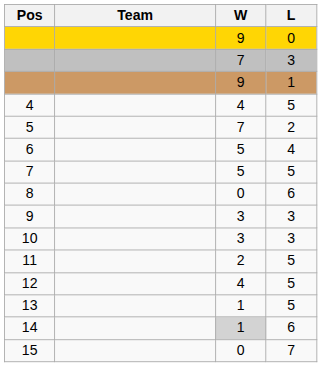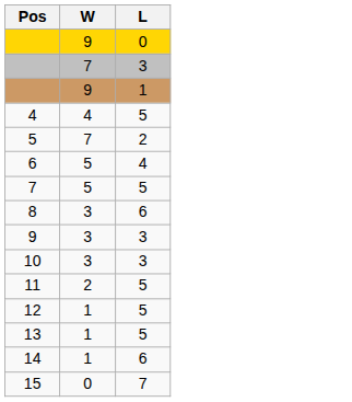 <table class="wikitable gauche" style="text-align:center">
 <tr bgcolor="e5e5e5">
 <th width="50">Pos</th>
-<th width="175">Team</th>
 <th width="50">W</th>
 <th width="50">L</th>
 </tr>
 <tr bgcolor=#FFD604>
 <td></td>
-<td align=left></td>
 <td>9</td>
 <td>0</td>
 </tr>
 <tr bgcolor=#C0C0C0>
 <td></td>
-<td align=left></td>
 <td>7</td>
 <td>3</td>
 </tr>
 <tr bgcolor=#CC9965>
 <td></td>
-<td align=left></td>
 <td>9</td>
 <td>1</td>
 </tr>
 <tr>
 <td>4</td>
-<td align=left></td>
 <td>4</td>
 <td>5</td>
 </tr>
 <tr>
 <td>5</td>
-<td align=left></td>
 <td>7</td>
 <td>2</td>
 </tr>
 <tr>
 <td>6</td>
-<td align=left></td>
 <td>5</td>
 <td>4</td>
 </tr>
 <tr>
 <td>7</td>
-<td align=left></td>
 <td>5</td>
 <td>5</td>
 </tr>
 <tr>
 <td>8</td>
-<td align=left></td>
-<td>0</td>
+<td>3</td>
 <td>6</td>
 </tr>
 <tr>
 <td>9</td>
-<td align=left></td>
 <td>3</td>
 <td>3</td>
 </tr>
 <tr>
 <td>10</td>
-<td align=left></td>
 <td>3</td>
 <td>3</td>
 </tr>
 <tr>
 <td>11</td>
-<td align=left></td>
 <td>2</td>
 <td>5</td>
 </tr>
 <tr>
 <td>12</td>
-<td align=left></td>
-<td>4</td>
+<td>1</td>
 <td>5</td>
 </tr>
 <tr>
 <td>13</td>
-<td align=left></td>
 <td>1</td>
 <td>5</td>
 </tr>
 <tr>
 <td>14</td>
-<td align=left></td>
-<td style="background: lightgrey;">1</td>
+<td>1</td>
 <td>6</td>
 </tr>
 <tr>
 <td>15</td>
-<td align=left></td>
 <td>0</td>
 <td>7</td>
 </tr>
 </table>
